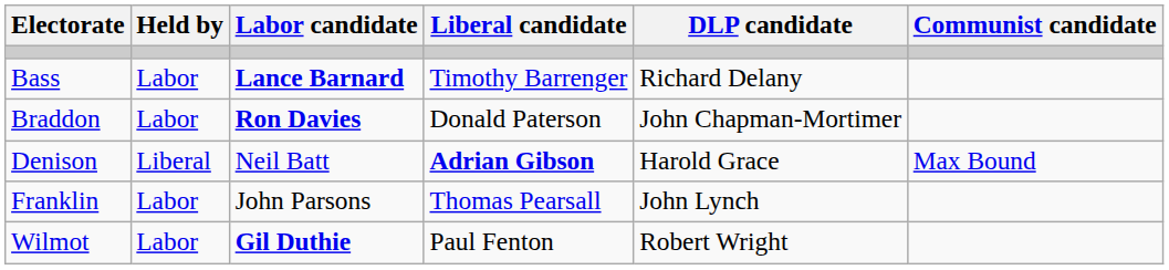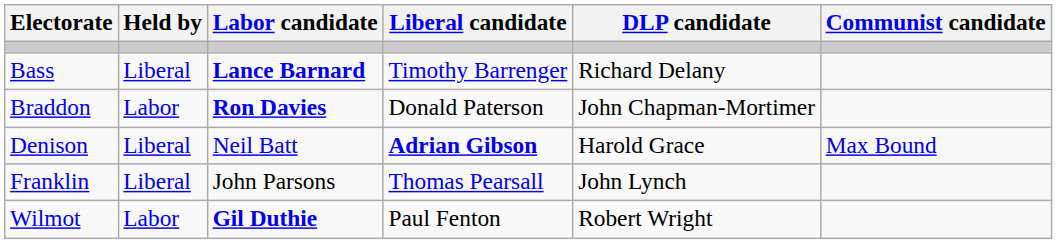 <table class="wikitable">
 <tr>
 <th>Electorate</th>
 <th>Held by</th>
 <th><a href='#'>Labor</a> candidate</th>
 <th><a href='#'>Liberal</a> candidate</th>
 <th><a href='#'>DLP</a> candidate</th>
 <th><a href='#'>Communist</a> candidate</th>
 </tr>
 <tr bgcolor="#cccccc">
 <td></td>
 <td></td>
 <td></td>
 <td></td>
 <td></td>
 <td></td>
 </tr>
 <tr>
 <td><a href='#'>Bass</a></td>
-<td><a href='#'>Labor</a></td>
+<td><a href='#'>Liberal</a></td>
 <td><strong><a href='#'>Lance Barnard</a></strong></td>
 <td><a href='#'>Timothy Barrenger</a></td>
 <td>Richard Delany</td>
 <td></td>
 </tr>
 <tr>
 <td><a href='#'>Braddon</a></td>
 <td><a href='#'>Labor</a></td>
 <td><strong><a href='#'>Ron Davies</a></strong></td>
 <td>Donald Paterson</td>
 <td>John Chapman-Mortimer</td>
 <td></td>
 </tr>
 <tr>
 <td><a href='#'>Denison</a></td>
 <td><a href='#'>Liberal</a></td>
 <td><a href='#'>Neil Batt</a></td>
 <td><strong><a href='#'>Adrian Gibson</a></strong></td>
 <td>Harold Grace</td>
 <td><a href='#'>Max Bound</a></td>
 </tr>
 <tr>
 <td><a href='#'>Franklin</a></td>
-<td><a href='#'>Labor</a></td>
+<td><a href='#'>Liberal</a></td>
 <td>John Parsons</td>
 <td><a href='#'>Thomas Pearsall</a></td>
 <td>John Lynch</td>
 <td></td>
 </tr>
 <tr>
 <td><a href='#'>Wilmot</a></td>
 <td><a href='#'>Labor</a></td>
 <td><strong><a href='#'>Gil Duthie</a></strong></td>
 <td>Paul Fenton</td>
 <td>Robert Wright</td>
 <td></td>
 </tr>
 </table>
